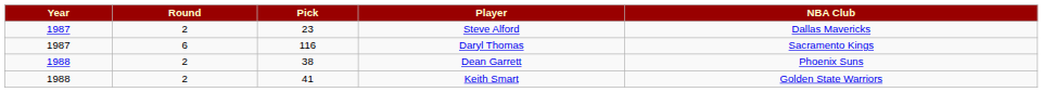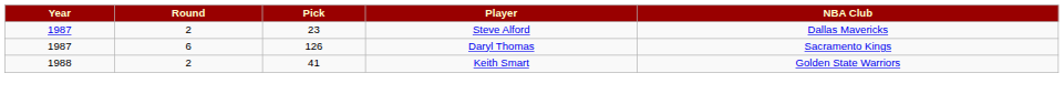 <table class="wikitable" style="width:80%;">
 <tr style="text-align:center; background:#900; color:#ffc;">
 <td><strong>Year</strong></td>
 <td><strong>Round</strong></td>
 <td><strong>Pick</strong></td>
 <td><strong>Player</strong></td>
 <td><strong>NBA Club</strong></td>
 </tr>
 <tr style="text-align:center;" bgcolor="">
 <td><a href='#'>1987</a></td>
 <td>2</td>
 <td>23</td>
 <td><a href='#'>Steve Alford</a></td>
 <td><a href='#'>Dallas Mavericks</a></td>
 </tr>
 <tr style="text-align:center;" bgcolor="">
 <td>1987</td>
 <td>6</td>
-<td>116</td>
+<td>126</td>
 <td><a href='#'>Daryl Thomas</a></td>
 <td><a href='#'>Sacramento Kings</a></td>
-</tr>
-<tr style="text-align:center;" bgcolor="">
-<td><a href='#'>1988</a></td>
-<td>2</td>
-<td>38</td>
-<td><a href='#'>Dean Garrett</a></td>
-<td><a href='#'>Phoenix Suns</a></td>
 </tr>
 <tr style="text-align:center;" bgcolor="">
 <td>1988</td>
 <td>2</td>
 <td>41</td>
 <td><a href='#'>Keith Smart</a></td>
 <td><a href='#'>Golden State Warriors</a></td>
 </tr>
 </table>
